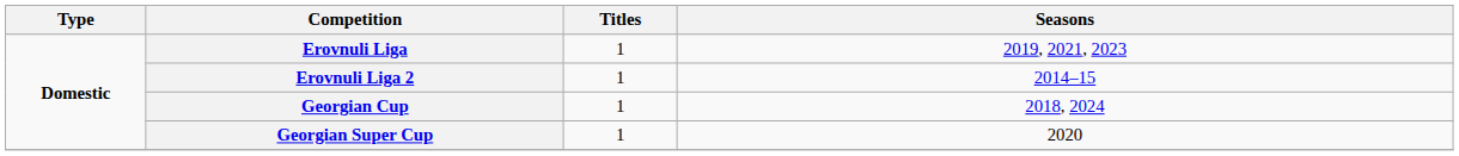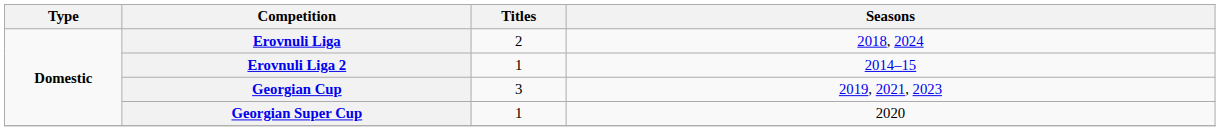 <table class="wikitable plainrowheaders" style="font-size:95%; text-align:center;">
 <tr>
 <th style="width: 1%;">Type</th>
 <th style="width: 5%;">Competition</th>
 <th style="width: 1%;">Titles</th>
 <th style="width: 10%;">Seasons</th>
 </tr>
 <tr>
 <td rowspan="4"><strong>Domestic</strong></td>
 <th scope=col><a href='#'>Erovnuli Liga</a></th>
-<td align="center">1</td>
-<td><a href='#'>2019</a>, <a href='#'>2021</a>, <a href='#'>2023</a></td>
+<td align="center">2</td>
+<td><a href='#'>2018</a>, <a href='#'>2024</a></td>
 </tr>
 <tr>
 <th scope=col><a href='#'>Erovnuli Liga 2</a></th>
 <td align="center">1</td>
 <td><a href='#'>2014–15</a></td>
 </tr>
 <tr>
 <th scope=col><a href='#'>Georgian Cup</a></th>
-<td align="center">1</td>
-<td><a href='#'>2018</a>, <a href='#'>2024</a></td>
+<td align="center">3</td>
+<td><a href='#'>2019</a>, <a href='#'>2021</a>, <a href='#'>2023</a></td>
 </tr>
 <tr>
 <th scope=col><a href='#'>Georgian Super Cup</a></th>
 <td>1</td>
 <td>2020</td>
 </tr>
 <tr>
 </tr>
 </table>
